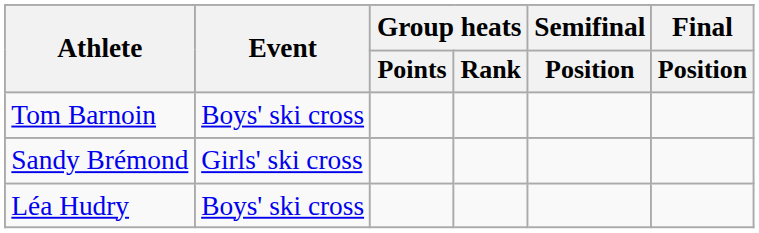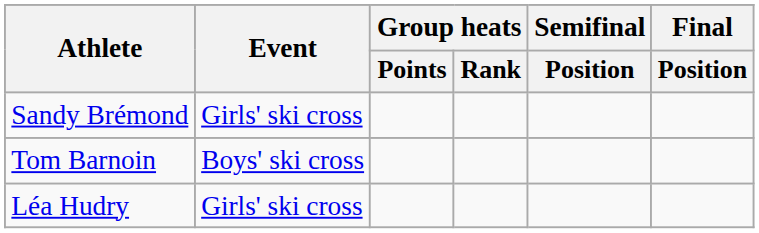 <table class="wikitable" style="font-size:90%">
 <tr>
 <th rowspan="2">Athlete</th>
 <th rowspan="2">Event</th>
 <th colspan=2>Group heats</th>
 <th>Semifinal</th>
 <th>Final</th>
 </tr>
 <tr style="font-size:95%">
 <th>Points</th>
 <th>Rank</th>
 <th>Position</th>
 <th>Position</th>
 </tr>
 <tr align=center>
+<td align=left><a href='#'>Sandy Brémond</a></td>
+<td align=left><a href='#'>Girls' ski cross</a></td>
+<td></td>
+<td></td>
+<td></td>
+<td></td>
+</tr>
+<tr align=center>
 <td align=left><a href='#'>Tom Barnoin</a></td>
 <td align=left><a href='#'>Boys' ski cross</a></td>
 <td></td>
 <td></td>
 <td></td>
 <td></td>
 </tr>
 <tr align=center>
-<td align=left><a href='#'>Sandy Brémond</a></td>
+<td align=left><a href='#'>Léa Hudry</a></td>
 <td align=left><a href='#'>Girls' ski cross</a></td>
 <td></td>
 <td></td>
 <td></td>
 <td></td>
 </tr>
-<tr align=center>
-<td align=left><a href='#'>Léa Hudry</a></td>
-<td align=left><a href='#'>Boys' ski cross</a></td>
-<td></td>
-<td></td>
-<td></td>
-<td></td>
-</tr>
 </table>
